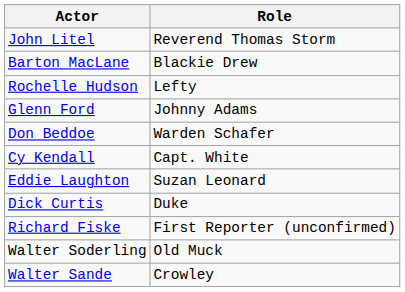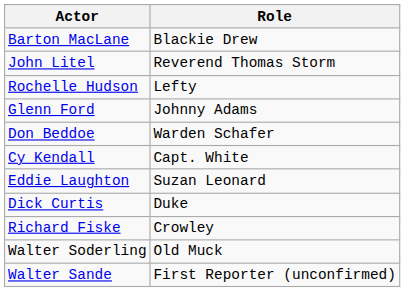 <table class="wikitable">
 <tr>
 <th>Actor</th>
 <th>Role</th>
 </tr>
 <tr>
+<td><a href='#'>Barton MacLane</a></td>
+<td>Blackie Drew</td>
+</tr>
+<tr>
 <td><a href='#'>John Litel</a></td>
 <td>Reverend Thomas Storm</td>
-</tr>
-<tr>
-<td><a href='#'>Barton MacLane</a></td>
-<td>Blackie Drew</td>
 </tr>
 <tr>
 <td><a href='#'>Rochelle Hudson</a></td>
 <td>Lefty</td>
 </tr>
 <tr>
 <td><a href='#'>Glenn Ford</a></td>
 <td>Johnny Adams</td>
 </tr>
 <tr>
 <td><a href='#'>Don Beddoe</a></td>
 <td>Warden Schafer</td>
 </tr>
 <tr>
 <td><a href='#'>Cy Kendall</a></td>
 <td>Capt. White</td>
 </tr>
 <tr>
 <td><a href='#'>Eddie Laughton</a></td>
 <td>Suzan Leonard</td>
 </tr>
 <tr>
 <td><a href='#'>Dick Curtis</a></td>
 <td>Duke</td>
 </tr>
 <tr>
 <td><a href='#'>Richard Fiske</a></td>
-<td>First Reporter (unconfirmed)</td>
+<td>Crowley</td>
 </tr>
 <tr>
 <td>Walter Soderling</td>
 <td>Old Muck</td>
 </tr>
 <tr>
 <td><a href='#'>Walter Sande</a></td>
-<td>Crowley</td>
+<td>First Reporter (unconfirmed)</td>
 </tr>
 </table>
